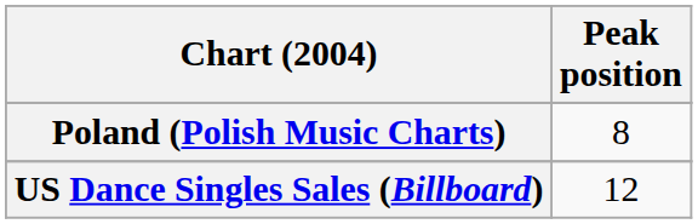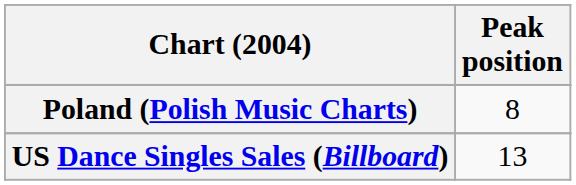 <table class="wikitable sortable plainrowheaders" style="text-align:center;">
 <tr>
 <th scope="col">Chart (2004)</th>
 <th scope="col">Peak<br>position</th>
 </tr>
 <tr>
 </tr>
 <tr>
 </tr>
 <tr>
 </tr>
 <tr>
 </tr>
 <tr>
 <th scope="row">Poland (<a href='#'>Polish Music Charts</a>)</th>
 <td align="center">8</td>
 </tr>
 <tr>
 </tr>
 <tr>
 <th scope="row">US <a href='#'>Dance Singles Sales</a> (<em><a href='#'>Billboard</a></em>)</th>
-<td align="center">12</td>
+<td align="center">13</td>
 </tr>
 </table>
